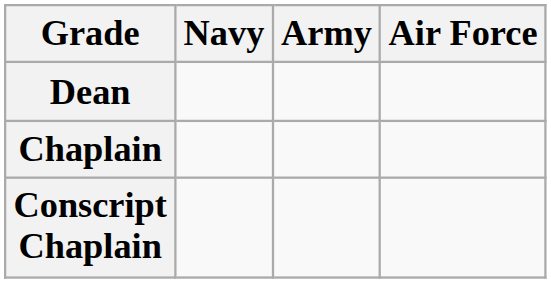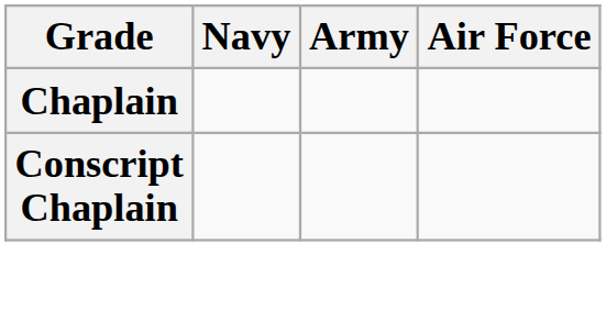 <table class="wikitable">
 <tr>
 <th>Grade</th>
 <th>Navy</th>
 <th>Army</th>
 <th>Air Force</th>
-</tr>
-<tr>
-<th>Dean</th>
-<td align=center></td>
-<td align=center></td>
-<td align=center></td>
 </tr>
 <tr>
 <th>Chaplain</th>
 <td align=center></td>
 <td align=center></td>
 <td align=center></td>
 </tr>
 <tr>
 <th>Conscript<br>Chaplain</th>
 <td></td>
 <td align=center></td>
 <td align=center></td>
 </tr>
 </table>
